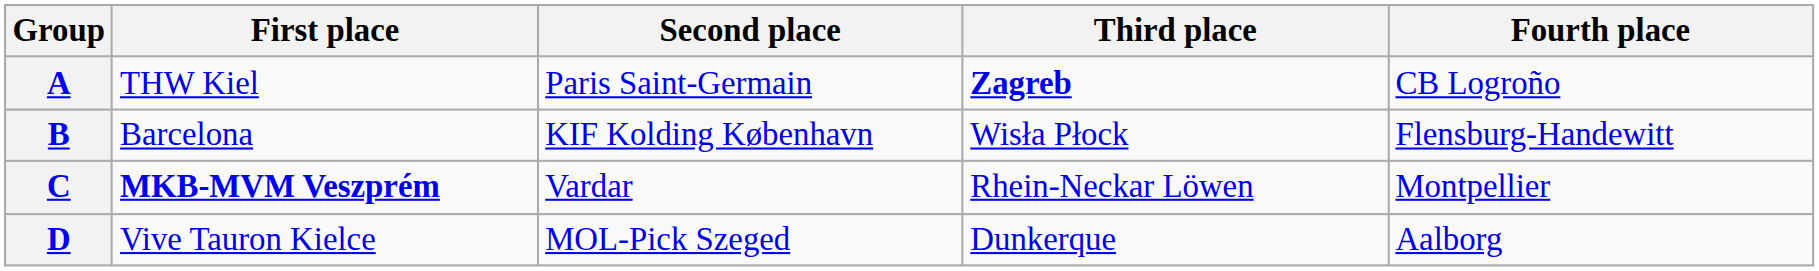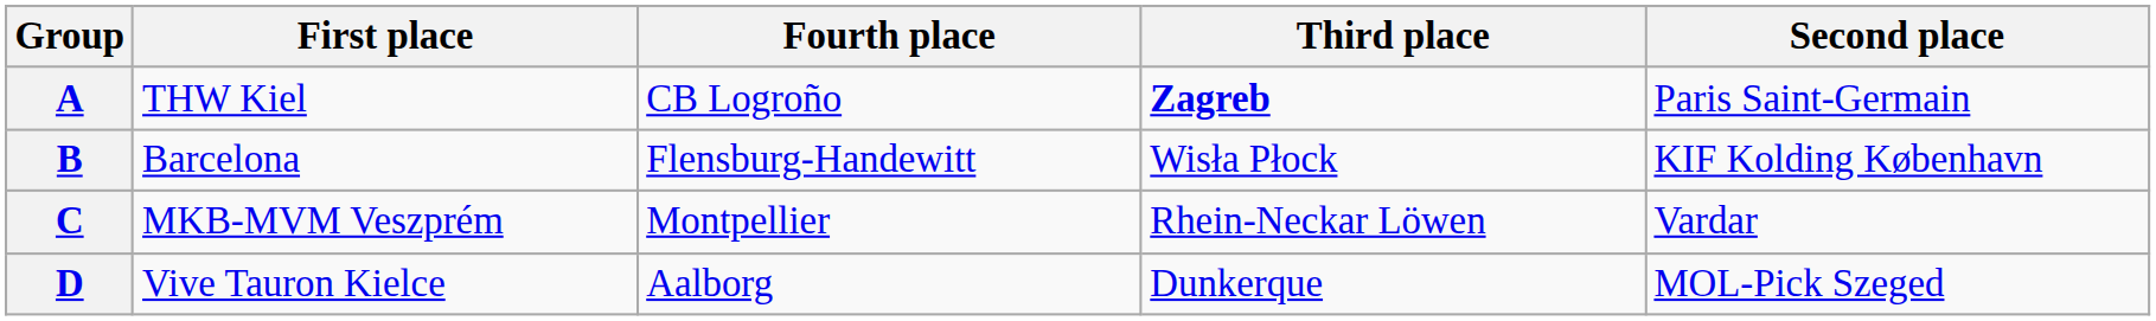 <table class=wikitable>
 <tr>
 <th>Group</th>
 <th width=200>First place</th>
+<th width=200>Fourth place</th>
+<th width=200>Third place</th>
 <th width=200>Second place</th>
-<th width=200>Third place</th>
-<th width=200>Fourth place</th>
 </tr>
 <tr>
 <th><a href='#'>A</a></th>
 <td> <a href='#'>THW Kiel</a></td>
+<td> <a href='#'>CB Logroño</a></td>
+<td><strong> <a href='#'>Zagreb</a></strong></td>
 <td> <a href='#'>Paris Saint-Germain</a></td>
-<td><strong> <a href='#'>Zagreb</a></strong></td>
-<td> <a href='#'>CB Logroño</a></td>
 </tr>
 <tr>
 <th><a href='#'>B</a></th>
 <td> <a href='#'>Barcelona</a></td>
+<td> <a href='#'>Flensburg-Handewitt</a></td>
+<td> <a href='#'>Wisła Płock</a></td>
 <td> <a href='#'>KIF Kolding København</a></td>
-<td> <a href='#'>Wisła Płock</a></td>
-<td> <a href='#'>Flensburg-Handewitt</a></td>
 </tr>
 <tr>
 <th><a href='#'>C</a></th>
-<td><strong> <a href='#'>MKB-MVM Veszprém</a></strong></td>
+<td> <a href='#'>MKB-MVM Veszprém</a></td>
+<td> <a href='#'>Montpellier</a></td>
+<td> <a href='#'>Rhein-Neckar Löwen</a></td>
 <td> <a href='#'>Vardar</a></td>
-<td> <a href='#'>Rhein-Neckar Löwen</a></td>
-<td> <a href='#'>Montpellier</a></td>
 </tr>
 <tr>
 <th><a href='#'>D</a></th>
 <td> <a href='#'>Vive Tauron Kielce</a></td>
+<td> <a href='#'>Aalborg</a></td>
+<td> <a href='#'>Dunkerque</a></td>
 <td> <a href='#'>MOL-Pick Szeged</a></td>
-<td> <a href='#'>Dunkerque</a></td>
-<td> <a href='#'>Aalborg</a></td>
 </tr>
 </table>
